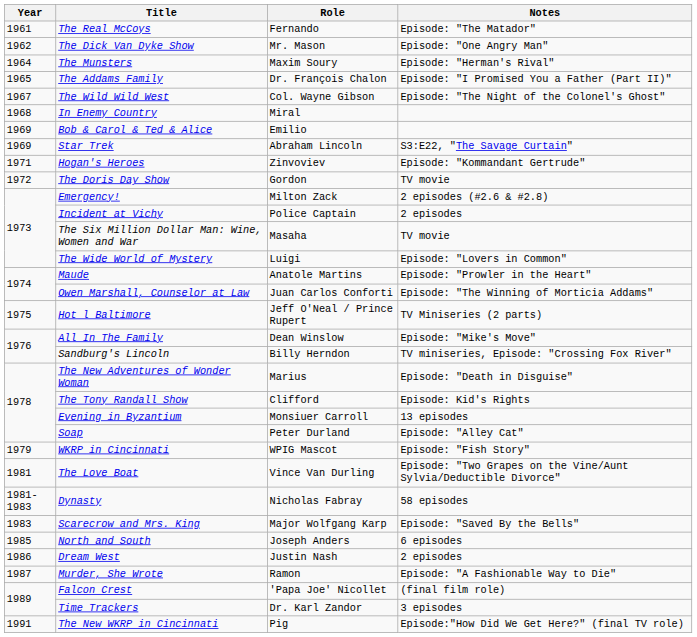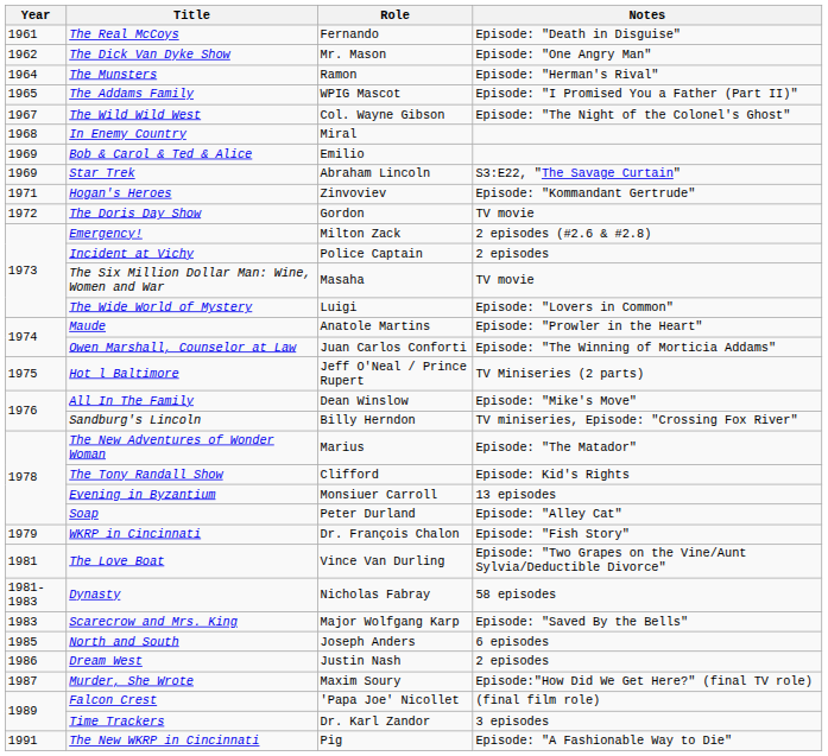 <table class="wikitable">
 <tr>
 <th>Year</th>
 <th>Title</th>
 <th>Role</th>
 <th>Notes</th>
 </tr>
 <tr>
 <td>1961</td>
 <td><em><a href='#'>The Real McCoys</a></em></td>
 <td>Fernando</td>
-<td>Episode: "The Matador"</td>
+<td>Episode: "Death in Disguise"</td>
 </tr>
 <tr>
 <td>1962</td>
 <td><em><a href='#'>The Dick Van Dyke Show</a></em></td>
 <td>Mr. Mason</td>
 <td>Episode: "One Angry Man"</td>
 </tr>
 <tr>
 <td>1964</td>
 <td><em><a href='#'>The Munsters</a></em></td>
-<td>Maxim Soury</td>
+<td>Ramon</td>
 <td>Episode: "Herman's Rival"</td>
 </tr>
 <tr>
 <td>1965</td>
 <td><a href='#'><em>The Addams Family</em></a></td>
-<td>Dr. François Chalon</td>
+<td>WPIG Mascot</td>
 <td>Episode: "I Promised You a Father (Part II)"</td>
 </tr>
 <tr>
 <td>1967</td>
 <td><em><a href='#'>The Wild Wild West</a></em></td>
 <td>Col. Wayne Gibson</td>
 <td>Episode: "The Night of the Colonel's Ghost"</td>
 </tr>
 <tr>
 <td>1968</td>
 <td><em><a href='#'>In Enemy Country</a></em></td>
 <td>Miral</td>
 <td></td>
 </tr>
 <tr>
 <td>1969</td>
 <td><em><a href='#'>Bob & Carol & Ted & Alice</a></em></td>
 <td>Emilio</td>
 <td></td>
 </tr>
 <tr>
 <td>1969</td>
 <td><em><a href='#'>Star Trek</a></em></td>
 <td>Abraham Lincoln</td>
 <td>S3:E22, "<a href='#'>The Savage Curtain</a>"</td>
 </tr>
 <tr>
 <td>1971</td>
 <td><em><a href='#'>Hogan's Heroes</a></em></td>
 <td>Zinvoviev</td>
 <td>Episode: "Kommandant Gertrude"</td>
 </tr>
 <tr>
 <td>1972</td>
 <td><em><a href='#'>The Doris Day Show</a></em></td>
 <td>Gordon</td>
 <td>TV movie</td>
 </tr>
 <tr>
 <td rowspan="4">1973</td>
 <td><em><a href='#'>Emergency!</a></em></td>
 <td>Milton Zack</td>
 <td>2 episodes (#2.6 & #2.8)</td>
 </tr>
 <tr>
 <td><em><a href='#'>Incident at Vichy</a></em></td>
 <td>Police Captain</td>
 <td>2 episodes</td>
 </tr>
 <tr>
 <td><em>The Six Million Dollar Man: Wine, Women and War</em></td>
 <td>Masaha</td>
 <td>TV movie</td>
 </tr>
 <tr>
 <td><em><a href='#'>The Wide World of Mystery</a></em></td>
 <td>Luigi</td>
 <td>Episode: "Lovers in Common"</td>
 </tr>
 <tr>
 <td rowspan="2">1974</td>
 <td><em><a href='#'>Maude</a></em></td>
 <td>Anatole Martins</td>
 <td>Episode: "Prowler in the Heart"</td>
 </tr>
 <tr>
 <td><em><a href='#'>Owen Marshall, Counselor at Law</a></em></td>
 <td>Juan Carlos Conforti</td>
 <td>Episode: "The Winning of Morticia Addams"</td>
 </tr>
 <tr>
 <td>1975</td>
 <td><em><a href='#'>Hot l Baltimore</a></em></td>
 <td>Jeff O'Neal / Prince Rupert</td>
 <td>TV Miniseries (2 parts)</td>
 </tr>
 <tr>
 <td rowspan="2">1976</td>
 <td><em><a href='#'>All In The Family</a></em></td>
 <td>Dean Winslow</td>
 <td>Episode: "Mike's Move"</td>
 </tr>
 <tr>
 <td><em>Sandburg's Lincoln</em></td>
 <td>Billy Herndon</td>
 <td>TV miniseries, Episode: "Crossing Fox River"</td>
 </tr>
 <tr>
 <td rowspan="4">1978</td>
 <td><em><a href='#'>The New Adventures of Wonder Woman</a></em></td>
 <td>Marius</td>
-<td>Episode: "Death in Disguise"</td>
+<td>Episode: "The Matador"</td>
 </tr>
 <tr>
 <td><em><a href='#'>The Tony Randall Show</a></em></td>
 <td>Clifford</td>
 <td>Episode: Kid's Rights</td>
 </tr>
 <tr>
 <td><em><a href='#'>Evening in Byzantium</a></em></td>
 <td>Monsiuer Carroll</td>
 <td>13 episodes</td>
 </tr>
 <tr>
 <td><em><a href='#'>Soap</a></em></td>
 <td>Peter Durland</td>
 <td>Episode: "Alley Cat"</td>
 </tr>
 <tr>
 <td>1979</td>
 <td><em><a href='#'>WKRP in Cincinnati</a></em></td>
-<td>WPIG Mascot</td>
+<td>Dr. François Chalon</td>
 <td>Episode: "Fish Story"</td>
 </tr>
 <tr>
 <td>1981</td>
 <td><em><a href='#'>The Love Boat</a></em></td>
 <td>Vince Van Durling</td>
 <td>Episode: "Two Grapes on the Vine/Aunt Sylvia/Deductible Divorce"</td>
 </tr>
 <tr>
 <td>1981-1983</td>
 <td><em><a href='#'>Dynasty</a></em></td>
 <td>Nicholas Fabray</td>
 <td>58 episodes</td>
 </tr>
 <tr>
 <td>1983</td>
 <td><em><a href='#'>Scarecrow and Mrs. King</a></em></td>
 <td>Major Wolfgang Karp</td>
 <td>Episode: "Saved By the Bells"</td>
 </tr>
 <tr>
 <td>1985</td>
 <td><em><a href='#'>North and South</a></em></td>
 <td>Joseph Anders</td>
 <td>6 episodes</td>
 </tr>
 <tr>
 <td>1986</td>
 <td><em><a href='#'>Dream West</a></em></td>
 <td>Justin Nash</td>
 <td>2 episodes</td>
 </tr>
 <tr>
 <td>1987</td>
 <td><em><a href='#'>Murder, She Wrote</a></em></td>
-<td>Ramon</td>
-<td>Episode: "A Fashionable Way to Die"</td>
+<td>Maxim Soury</td>
+<td>Episode:"How Did We Get Here?" (final TV role)</td>
 </tr>
 <tr>
 <td rowspan="2">1989</td>
 <td><em><a href='#'>Falcon Crest</a></em></td>
 <td>'Papa Joe' Nicollet</td>
 <td>(final film role)</td>
 </tr>
 <tr>
 <td><em><a href='#'>Time Trackers</a></em></td>
 <td>Dr. Karl Zandor</td>
 <td>3 episodes</td>
 </tr>
 <tr>
 <td>1991</td>
 <td><em><a href='#'>The New WKRP in Cincinnati</a></em></td>
 <td>Pig</td>
-<td>Episode:"How Did We Get Here?" (final TV role)</td>
+<td>Episode: "A Fashionable Way to Die"</td>
 </tr>
 </table>
